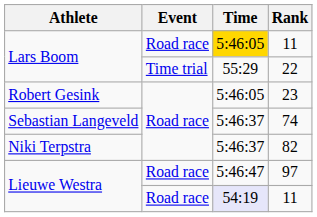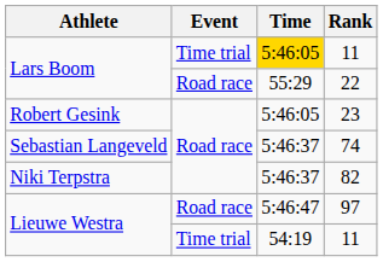 <table class="wikitable" style="font-size:90%">
 <tr>
 <th>Athlete</th>
 <th>Event</th>
 <th>Time</th>
 <th>Rank</th>
 </tr>
 <tr align=center>
 <td align=left rowspan=2><a href='#'>Lars Boom</a></td>
-<td align=left><a href='#'>Road race</a></td>
+<td align=left><a href='#'>Time trial</a></td>
 <td style="background: gold;">5:46:05</td>
 <td>11</td>
 </tr>
 <tr align=center>
-<td align=left><a href='#'>Time trial</a></td>
+<td align=left><a href='#'>Road race</a></td>
 <td>55:29</td>
 <td>22</td>
 </tr>
 <tr align=center>
 <td align=left><a href='#'>Robert Gesink</a></td>
 <td align=left rowspan=3><a href='#'>Road race</a></td>
 <td>5:46:05</td>
 <td>23</td>
 </tr>
 <tr align=center>
 <td align=left><a href='#'>Sebastian Langeveld</a></td>
 <td>5:46:37</td>
 <td>74</td>
 </tr>
 <tr align=center>
 <td align=left><a href='#'>Niki Terpstra</a></td>
 <td>5:46:37</td>
 <td>82</td>
 </tr>
 <tr align=center>
 <td rowspan=2 align=left><a href='#'>Lieuwe Westra</a></td>
 <td align=left><a href='#'>Road race</a></td>
 <td>5:46:47</td>
 <td>97</td>
 </tr>
 <tr align=center>
-<td align=left><a href='#'>Road race</a></td>
-<td style="background: lavender;">54:19</td>
+<td align=left><a href='#'>Time trial</a></td>
+<td>54:19</td>
 <td>11</td>
 </tr>
 </table>
